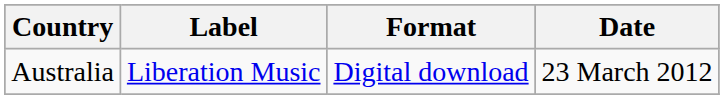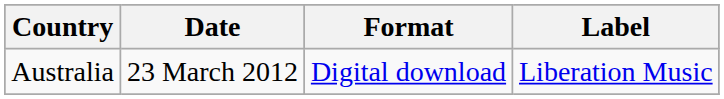 <table class="wikitable">
 <tr>
 <th scope="col">Country</th>
+<th scope="col">Date</th>
+<th scope="col">Format</th>
 <th scope="col">Label</th>
-<th scope="col">Format</th>
-<th scope="col">Date</th>
 </tr>
 <tr>
 <td>Australia</td>
+<td>23 March 2012</td>
+<td><a href='#'>Digital download</a></td>
 <td><a href='#'>Liberation Music</a></td>
-<td><a href='#'>Digital download</a></td>
-<td>23 March 2012</td>
 </tr>
 </table>
